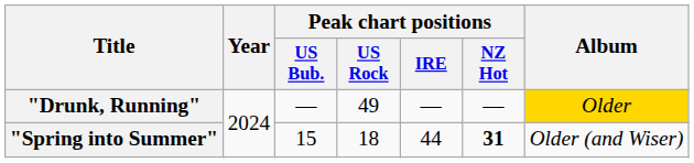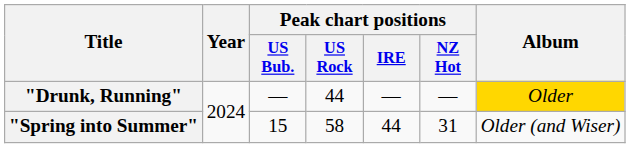 <table class="wikitable plainrowheaders" style="text-align:center;" border="1">
 <tr>
 <th scope="col" rowspan="2">Title</th>
 <th scope="col" rowspan="2">Year</th>
 <th scope="col" colspan="4">Peak chart positions</th>
 <th scope="col" rowspan="2">Album</th>
 </tr>
 <tr>
 <th scope="col" style="width:3em;font-size:85%"><a href='#'>US<br>Bub.</a><br></th>
 <th scope="col" style="width:3em;font-size:85%"><a href='#'>US<br>Rock</a><br></th>
 <th scope="col" style="width:3em;font-size:85%"><a href='#'>IRE</a><br></th>
 <th scope="col" style="width:3em;font-size:85%"><a href='#'>NZ<br>Hot</a><br></th>
 </tr>
 <tr>
 <th scope="row">"Drunk, Running"</th>
 <td rowspan="2">2024</td>
 <td>—</td>
-<td>49</td>
+<td>44</td>
 <td>—</td>
 <td>—</td>
 <td style="background: gold;"><em>Older</em></td>
 </tr>
 <tr>
 <th scope="row">"Spring into Summer"</th>
 <td>15</td>
-<td>18</td>
+<td>58</td>
 <td>44<br></td>
-<td><strong>31</strong></td>
+<td>31</td>
 <td><em>Older (and Wiser)</em></td>
 </tr>
 </table>
